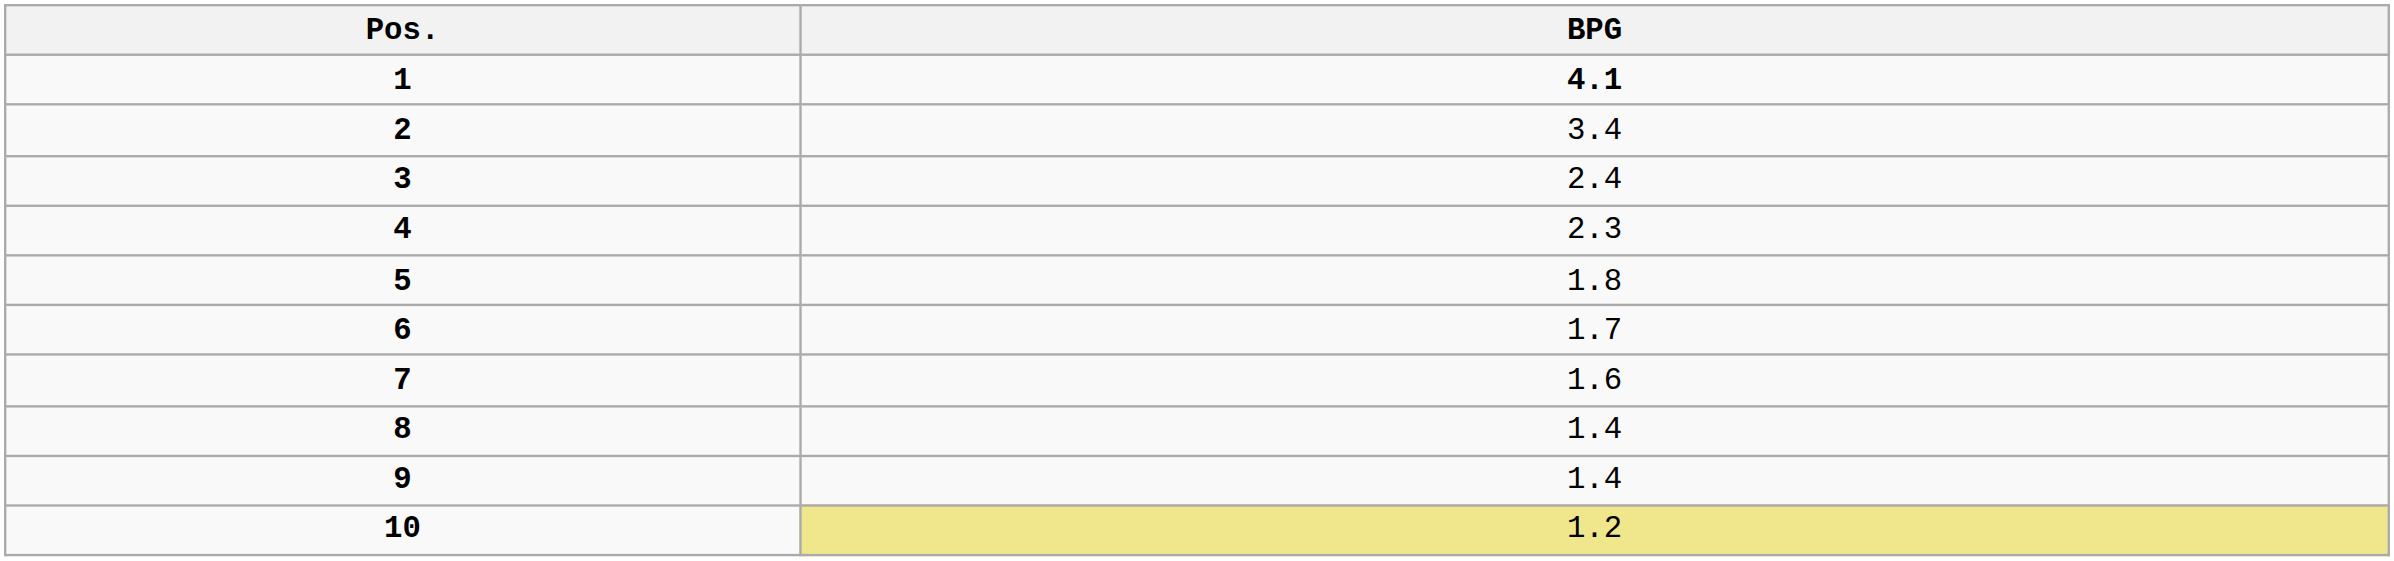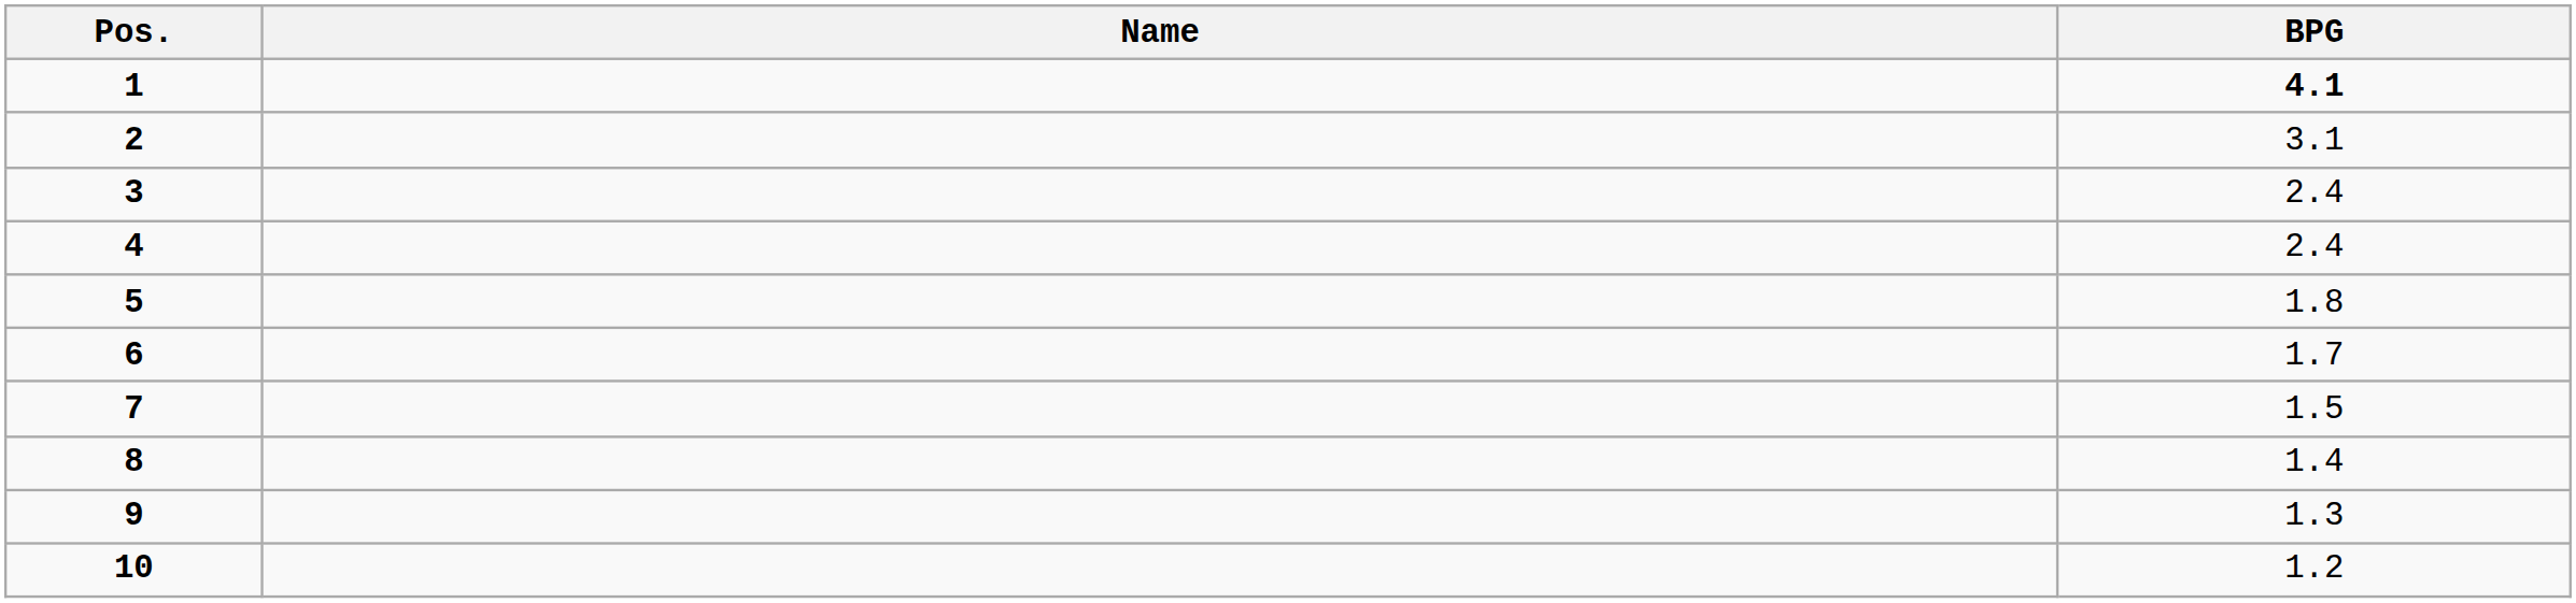 <table class="wikitable" style="width:80%;">
 <tr>
 <th style="width:10%;">Pos.</th>
+<th style="width:70%;">Name</th>
 <th style="width:20%;">BPG</th>
 </tr>
 <tr>
 <td align=center><strong>1</strong></td>
+<td><strong></strong></td>
 <td align=center><strong>4.1</strong></td>
 </tr>
 <tr>
 <td align=center><strong>2</strong></td>
-<td align=center>3.4</td>
+<td></td>
+<td align=center>3.1</td>
 </tr>
 <tr>
 <td align=center><strong>3</strong></td>
+<td></td>
 <td align=center>2.4</td>
 </tr>
 <tr>
 <td align=center><strong>4</strong></td>
-<td align=center>2.3</td>
+<td></td>
+<td align=center>2.4</td>
 </tr>
 <tr>
 <td align=center><strong>5</strong></td>
+<td></td>
 <td align=center>1.8</td>
 </tr>
 <tr>
 <td align=center><strong>6</strong></td>
+<td></td>
 <td align=center>1.7</td>
 </tr>
 <tr>
 <td align=center><strong>7</strong></td>
-<td align=center>1.6</td>
+<td></td>
+<td align=center>1.5</td>
 </tr>
 <tr>
 <td align=center><strong>8</strong></td>
+<td></td>
 <td align=center>1.4</td>
 </tr>
 <tr>
 <td align=center><strong>9</strong></td>
-<td align=center>1.4</td>
+<td></td>
+<td align=center>1.3</td>
 </tr>
 <tr>
 <td align=center><strong>10</strong></td>
-<td align=center style="background: khaki;">1.2</td>
+<td></td>
+<td align=center>1.2</td>
 </tr>
 </table>
